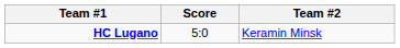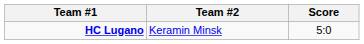 <table class="wikitable" style="text-align: center;">
 <tr>
 <th width=22%>Team #1</th>
+<th width=22%>Team #2</th>
 <th width=11%>Score</th>
-<th width=22%>Team #2</th>
 </tr>
 <tr>
 <td style="text-align: right;"><strong><a href='#'>HC Lugano</a></strong> </td>
+<td style="text-align: left;"> <a href='#'>Keramin Minsk</a></td>
 <td>5:0</td>
-<td style="text-align: left;"> <a href='#'>Keramin Minsk</a></td>
 </tr>
 </table>
